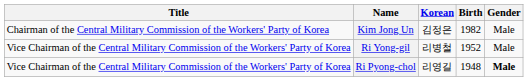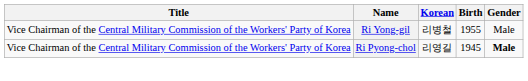 <table class="wikitable sortable" style=text-align:center>
 <tr>
 <th>Title</th>
 <th>Name</th>
 <th scope="col" class="unsortable"><a href='#'>Korean</a></th>
 <th>Birth</th>
 <th>Gender</th>
 </tr>
 <tr>
-<td align="left">Chairman of the <a href='#'>Central Military Commission of the Workers' Party of Korea</a></td>
-<th scope="row" style="font-weight:normal;"><a href='#'>Kim Jong Un</a></th>
-<td>김정은</td>
-<td>1982</td>
-<td>Male</td>
-</tr>
-<tr>
 <td>Vice Chairman of the <a href='#'>Central Military Commission of the Workers' Party of Korea</a></td>
 <th scope="row" style="font-weight:normal;"><a href='#'>Ri Yong-gil</a></th>
 <td>리병철</td>
-<td>1952</td>
+<td>1955</td>
 <td>Male</td>
 </tr>
 <tr>
 <td align="left">Vice Chairman of the <a href='#'>Central Military Commission of the Workers' Party of Korea</a></td>
 <th scope="row" style="font-weight:normal;"><a href='#'>Ri Pyong-chol</a></th>
 <td>리영길</td>
-<td>1948</td>
+<td>1945</td>
 <td><strong>Male</strong></td>
 </tr>
 </table>
